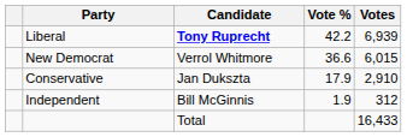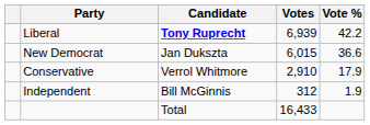 <table class="wikitable">
 <tr>
 <th></th>
 <th scope="col" width="175">Party</th>
 <th scope="col" width="150">Candidate</th>
+<th>Votes</th>
 <th>Vote %</th>
-<th>Votes</th>
 </tr>
 <tr>
 <td>   </td>
 <td>Liberal</td>
 <td><strong><a href='#'>Tony Ruprecht</a></strong></td>
+<td align=right>6,939</td>
 <td align=right>42.2</td>
-<td align=right>6,939</td>
 </tr>
 <tr>
 <td>   </td>
 <td>New Democrat</td>
-<td>Verrol Whitmore</td>
+<td>Jan Dukszta</td>
+<td align=right>6,015</td>
 <td align=right>36.6</td>
-<td align=right>6,015</td>
 </tr>
 <tr |>
 <td>   </td>
 <td>Conservative</td>
-<td>Jan Dukszta</td>
+<td>Verrol Whitmore</td>
+<td align=right>2,910</td>
 <td align=right>17.9</td>
-<td align=right>2,910</td>
 </tr>
 <tr>
 <td>   </td>
 <td>Independent</td>
 <td>Bill McGinnis</td>
+<td align=right>312</td>
 <td align=right>1.9<br></td>
-<td align=right>312</td>
 </tr>
 <tr>
 <td></td>
 <td></td>
 <td>Total</td>
+<td align=right>16,433</td>
 <td></td>
-<td align=right>16,433</td>
 </tr>
 </table>
